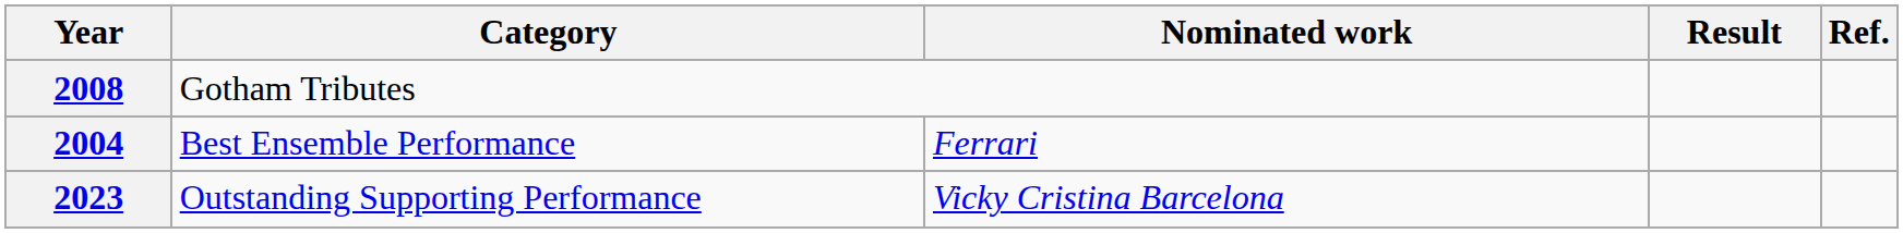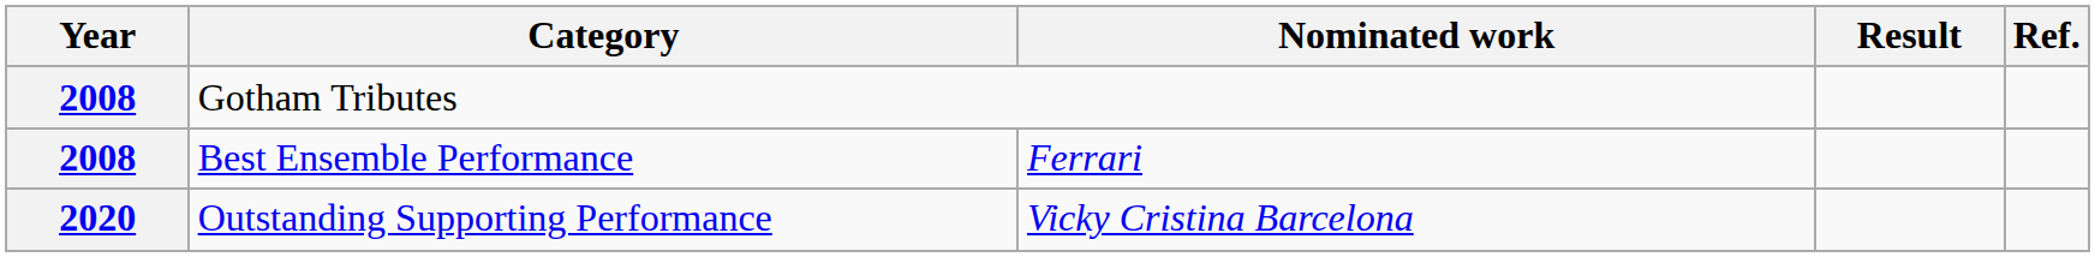 <table class=wikitable>
 <tr>
 <th scope="col" style="width:5em;">Year</th>
 <th scope="col" style="width:26em;">Category</th>
 <th scope="col" style="width:25em;">Nominated work</th>
 <th scope="col" style="width:5em;">Result</th>
 <th>Ref.</th>
 </tr>
 <tr>
 <th style="text-align:center;"><a href='#'>2008</a></th>
 <td colspan=2>Gotham Tributes</td>
 <td></td>
 <td></td>
 </tr>
 <tr>
-<th><a href='#'>2004</a></th>
+<th><a href='#'>2008</a></th>
 <td><a href='#'>Best Ensemble Performance</a></td>
 <td><em><a href='#'>Ferrari</a></em></td>
 <td></td>
 <td></td>
 </tr>
 <tr>
-<th><a href='#'>2023</a></th>
+<th><a href='#'>2020</a></th>
 <td><a href='#'>Outstanding Supporting Performance</a></td>
 <td><em><a href='#'>Vicky Cristina Barcelona</a></em></td>
 <td></td>
 <td></td>
 </tr>
 </table>
